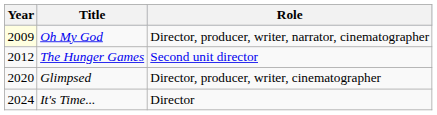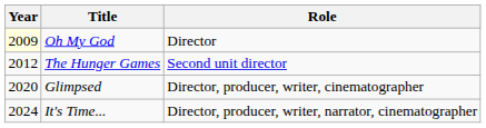 <table class="wikitable">
 <tr style="background:#b0c4de; text-align:center;">
 <th>Year</th>
 <th>Title</th>
 <th>Role</th>
 </tr>
 <tr>
 <td style="background: lightyellow;">2009</td>
 <td><em><a href='#'>Oh My God</a></em></td>
-<td>Director, producer, writer, narrator, cinematographer</td>
+<td>Director</td>
 </tr>
 <tr>
 <td>2012</td>
 <td><em><a href='#'>The Hunger Games</a></em></td>
 <td><a href='#'>Second unit director</a></td>
 </tr>
 <tr>
 <td>2020</td>
 <td><em>Glimpsed</em></td>
 <td>Director, producer, writer, cinematographer</td>
 </tr>
 <tr>
 <td>2024</td>
 <td><em>It's Time...</em></td>
-<td>Director</td>
+<td>Director, producer, writer, narrator, cinematographer</td>
 </tr>
 </table>
